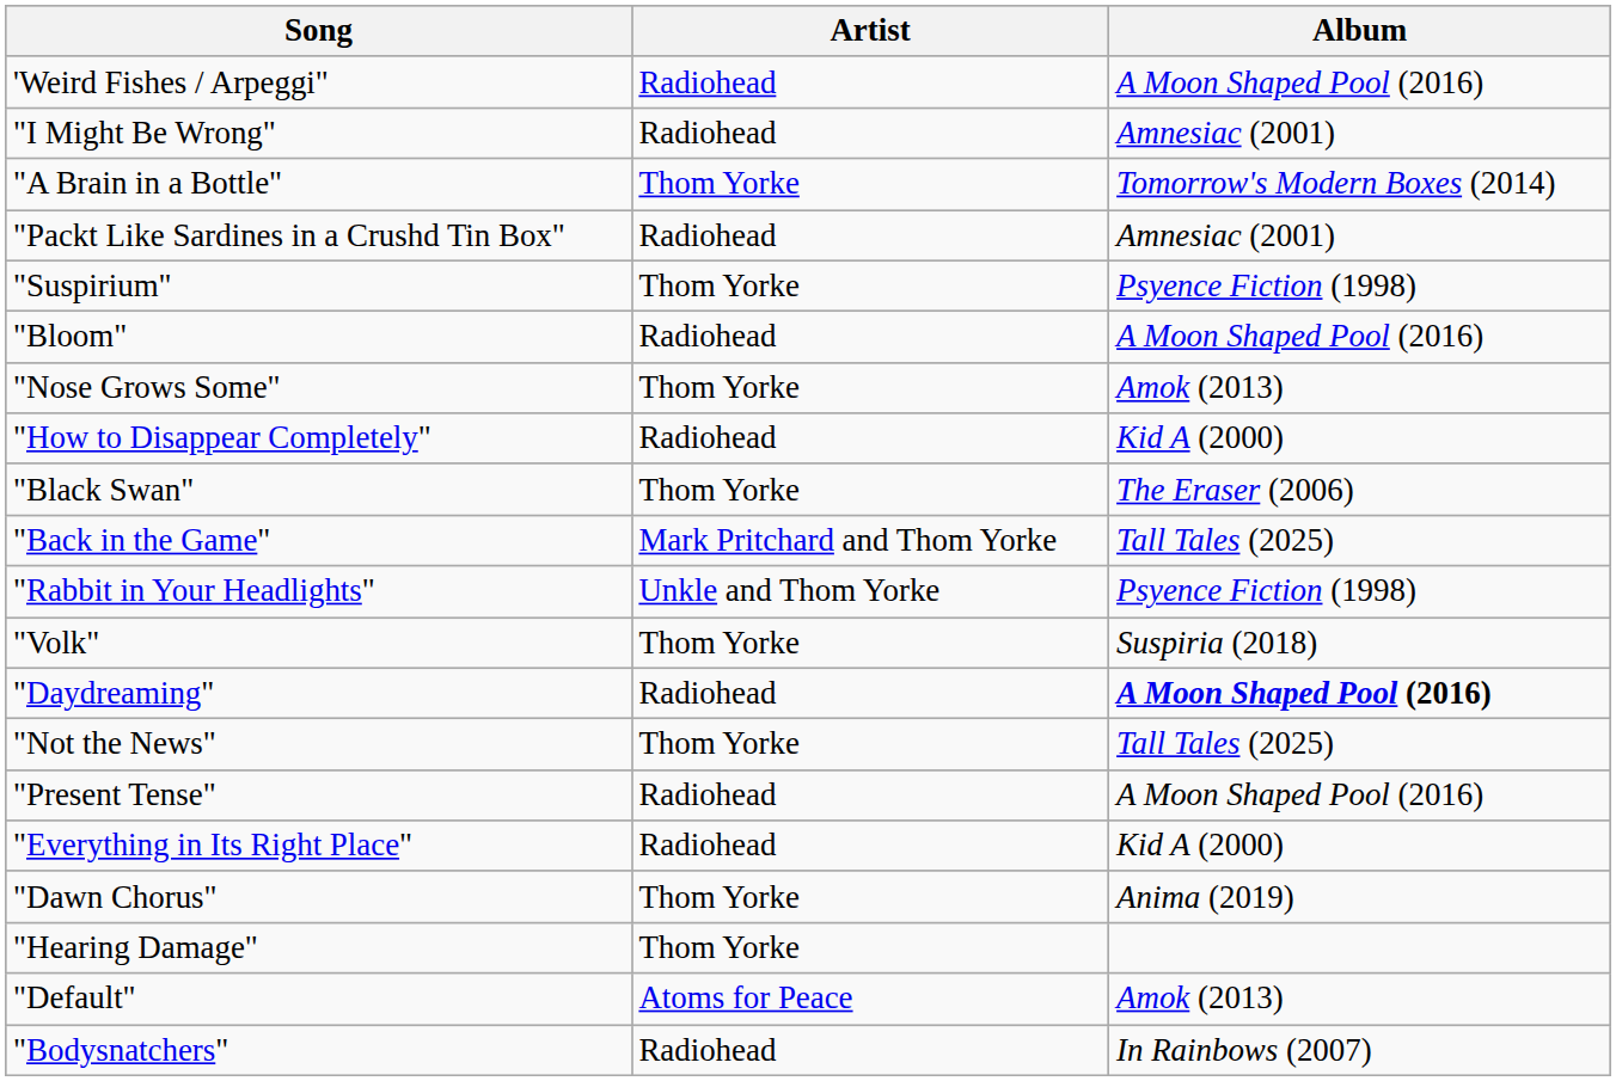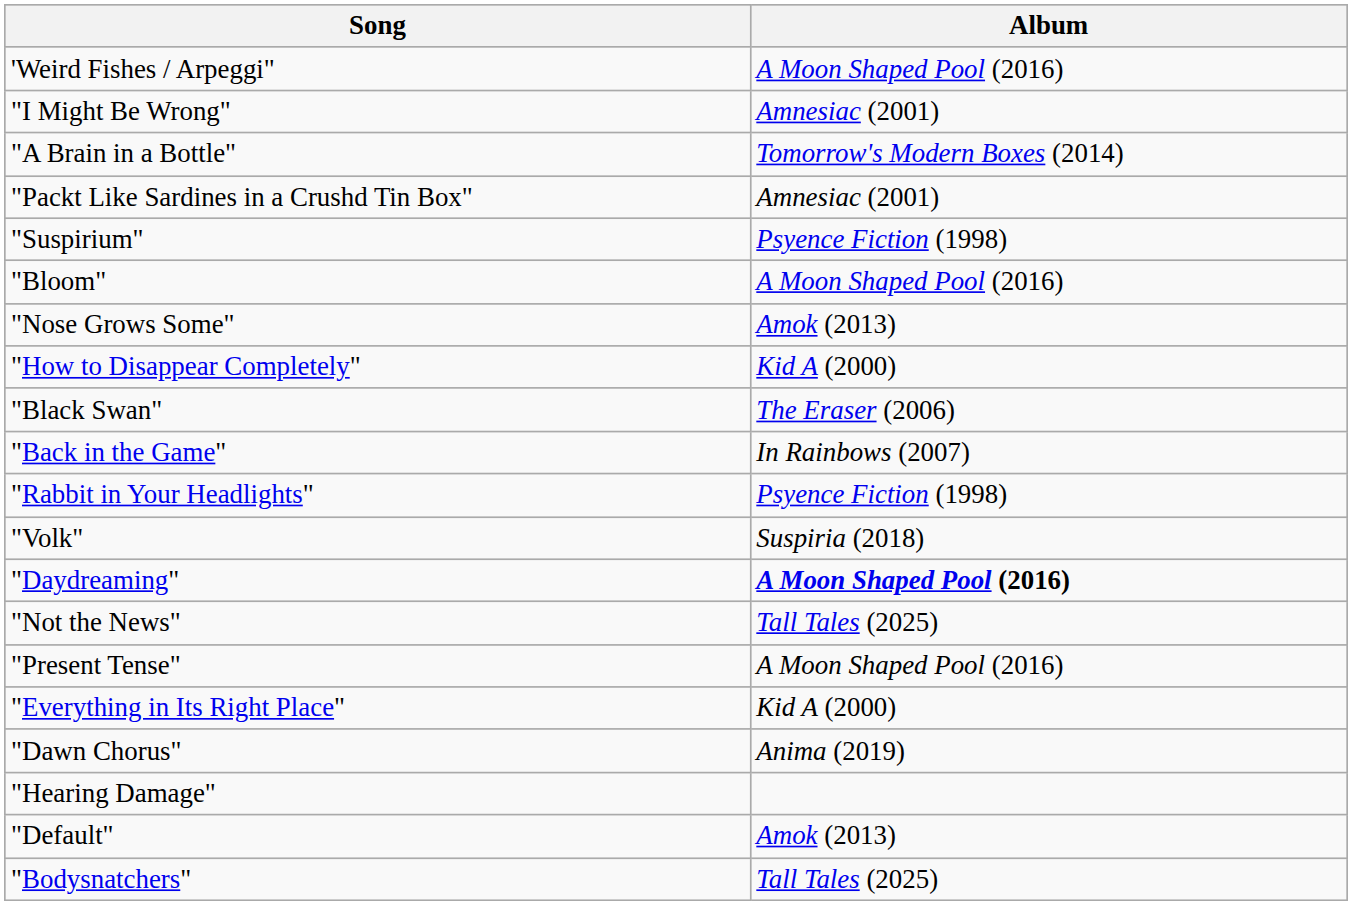 <table class="wikitable" style="width:50em">
 <tr style="font-weight:bold; text-align:center;">
 <th>Song</th>
-<th>Artist</th>
 <th>Album</th>
 </tr>
 <tr>
 <td>'Weird Fishes / Arpeggi"</td>
-<td><a href='#'>Radiohead</a></td>
 <td><a href='#'><em>A Moon Shaped Pool</em></a> (2016)</td>
 </tr>
 <tr>
 <td>"I Might Be Wrong"</td>
-<td>Radiohead</td>
 <td><em><a href='#'>Amnesiac</a></em> (2001)</td>
 </tr>
 <tr>
 <td>"A Brain in a Bottle"</td>
-<td><a href='#'>Thom Yorke</a></td>
 <td><a href='#'><em>Tomorrow's Modern Boxes</em></a> (2014)</td>
 </tr>
 <tr>
 <td>"Packt Like Sardines in a Crushd Tin Box"</td>
-<td>Radiohead</td>
 <td><em>Amnesiac</em> (2001)</td>
 </tr>
 <tr>
 <td>"Suspirium"</td>
-<td>Thom Yorke</td>
 <td><em><a href='#'>Psyence Fiction</a></em> (1998)</td>
 </tr>
 <tr>
 <td>"Bloom"</td>
-<td>Radiohead</td>
 <td><a href='#'><em>A Moon Shaped Pool</em></a> (2016)</td>
 </tr>
 <tr>
 <td>"Nose Grows Some"</td>
-<td>Thom Yorke</td>
 <td><a href='#'><em>Amok</em></a> (2013)</td>
 </tr>
 <tr>
 <td>"<a href='#'>How to Disappear Completely</a>"</td>
-<td>Radiohead</td>
 <td><a href='#'><em>Kid A</em></a> (2000)</td>
 </tr>
 <tr>
 <td>"Black Swan"</td>
-<td>Thom Yorke</td>
 <td><a href='#'><em>The Eraser</em></a> (2006)</td>
 </tr>
 <tr>
 <td>"<a href='#'>Back in the Game</a>"</td>
-<td><a href='#'>Mark Pritchard</a> and Thom Yorke</td>
-<td><a href='#'><em>Tall Tales</em></a> (2025)</td>
+<td><em>In Rainbows</em> (2007)</td>
 </tr>
 <tr>
 <td>"<a href='#'>Rabbit in Your Headlights</a>"</td>
-<td><a href='#'>Unkle</a> and Thom Yorke</td>
 <td><em><a href='#'>Psyence Fiction</a></em> (1998)</td>
 </tr>
 <tr>
 <td>"Volk"</td>
-<td>Thom Yorke</td>
 <td><em>Suspiria</em> (2018)</td>
 </tr>
 <tr>
 <td>"<a href='#'>Daydreaming</a>"</td>
-<td>Radiohead</td>
 <td><strong><a href='#'><em>A Moon Shaped Pool</em></a> (2016)</strong></td>
 </tr>
 <tr>
 <td>"Not the News"</td>
-<td>Thom Yorke</td>
 <td><a href='#'><em>Tall Tales</em></a> (2025)</td>
 </tr>
 <tr>
 <td>"Present Tense"</td>
-<td>Radiohead</td>
 <td><em>A Moon Shaped Pool</em> (2016)</td>
 </tr>
 <tr>
 <td>"<a href='#'>Everything in Its Right Place</a>"</td>
-<td>Radiohead</td>
 <td><em>Kid A</em> (2000)</td>
 </tr>
 <tr>
 <td>"Dawn Chorus"</td>
-<td>Thom Yorke</td>
 <td><em>Anima</em> (2019)</td>
 </tr>
 <tr>
 <td>"Hearing Damage"</td>
-<td>Thom Yorke</td>
 <td></td>
 </tr>
 <tr>
 <td>"Default"</td>
-<td><a href='#'>Atoms for Peace</a></td>
 <td><a href='#'><em>Amok</em></a> (2013)</td>
 </tr>
 <tr>
 <td>"<a href='#'>Bodysnatchers</a>"</td>
-<td>Radiohead</td>
-<td><em>In Rainbows</em> (2007)</td>
+<td><a href='#'><em>Tall Tales</em></a> (2025)</td>
 </tr>
 </table>
